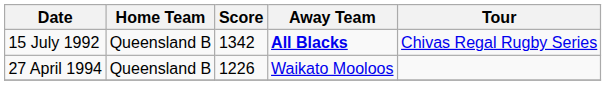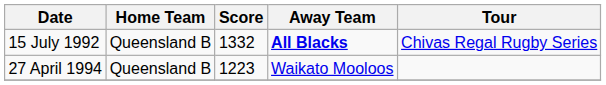 <table class="wikitable defaultright col3center col4left" style="bgcolor=#bdb76b; font-size:85%;">
 <tr>
 <th>Date</th>
 <th>Home Team</th>
 <th>Score</th>
 <th>Away Team</th>
 <th>Tour</th>
 </tr>
 <tr>
 <td>15 July 1992</td>
 <td>Queensland B </td>
-<td>1342</td>
+<td>1332</td>
 <td><strong> <a href='#'>All Blacks</a></strong></td>
 <td><a href='#'>Chivas Regal Rugby Series</a></td>
 </tr>
 <tr>
 <td>27 April 1994</td>
 <td>Queensland B </td>
-<td>1226</td>
+<td>1223</td>
 <td> <a href='#'>Waikato Mooloos</a></td>
 <td></td>
 </tr>
 <tr>
 </tr>
 </table>
